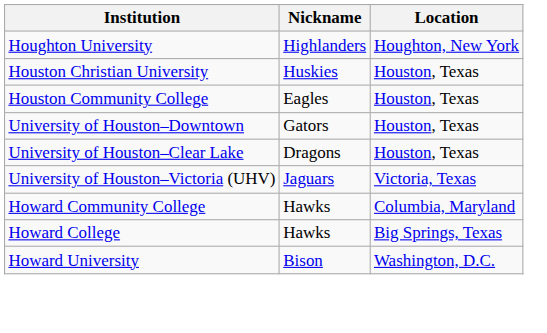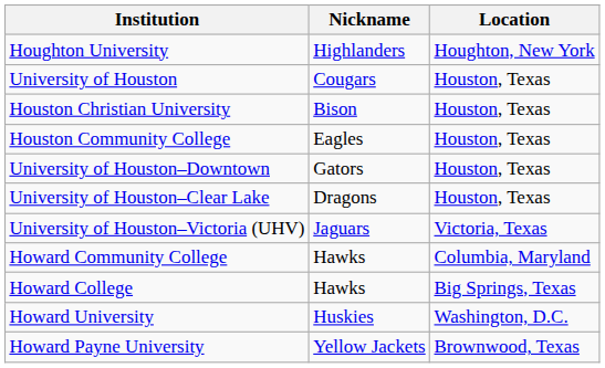 <table class="wikitable">
 <tr>
 <th>Institution</th>
 <th>Nickname</th>
 <th>Location</th>
 </tr>
 <tr>
 <td><a href='#'>Houghton University</a></td>
 <td><a href='#'>Highlanders</a></td>
 <td><a href='#'>Houghton, New York</a></td>
 </tr>
 <tr>
+<td><a href='#'>University of Houston</a></td>
+<td><a href='#'>Cougars</a></td>
+<td><a href='#'>Houston</a>, Texas</td>
+</tr>
+<tr>
 <td><a href='#'>Houston Christian University</a></td>
-<td><a href='#'>Huskies</a></td>
+<td><a href='#'>Bison</a></td>
 <td><a href='#'>Houston</a>, Texas</td>
 </tr>
 <tr>
 <td><a href='#'>Houston Community College</a></td>
 <td>Eagles</td>
 <td><a href='#'>Houston</a>, Texas</td>
 </tr>
 <tr>
 <td><a href='#'>University of Houston–Downtown</a></td>
 <td>Gators</td>
 <td><a href='#'>Houston</a>, Texas</td>
 </tr>
 <tr>
 <td><a href='#'>University of Houston–Clear Lake</a></td>
 <td>Dragons</td>
 <td><a href='#'>Houston</a>, Texas</td>
 </tr>
 <tr>
 <td><a href='#'>University of Houston–Victoria</a> (UHV)</td>
 <td><a href='#'>Jaguars</a></td>
 <td><a href='#'>Victoria, Texas</a></td>
 </tr>
 <tr>
 <td><a href='#'>Howard Community College</a></td>
 <td>Hawks</td>
 <td><a href='#'>Columbia, Maryland</a></td>
 </tr>
 <tr>
 <td><a href='#'>Howard College</a></td>
 <td>Hawks</td>
 <td><a href='#'>Big Springs, Texas</a></td>
 </tr>
 <tr>
 <td><a href='#'>Howard University</a></td>
-<td><a href='#'>Bison</a></td>
+<td><a href='#'>Huskies</a></td>
 <td><a href='#'>Washington, D.C.</a></td>
 </tr>
+<tr>
+<td><a href='#'>Howard Payne University</a></td>
+<td><a href='#'>Yellow Jackets</a></td>
+<td><a href='#'>Brownwood, Texas</a></td>
+</tr>
 </table>
